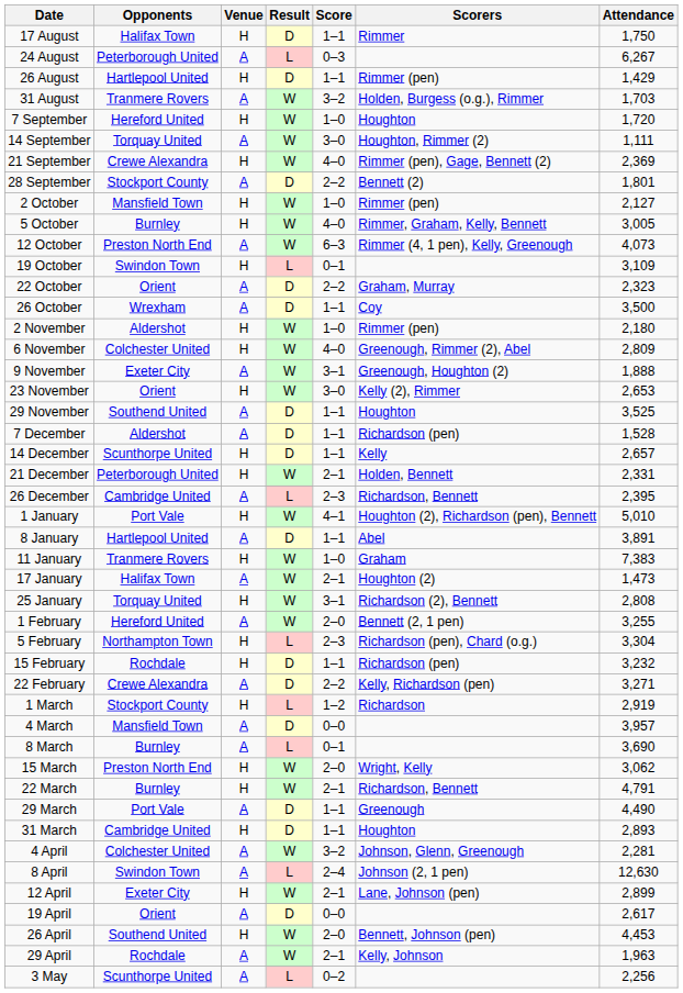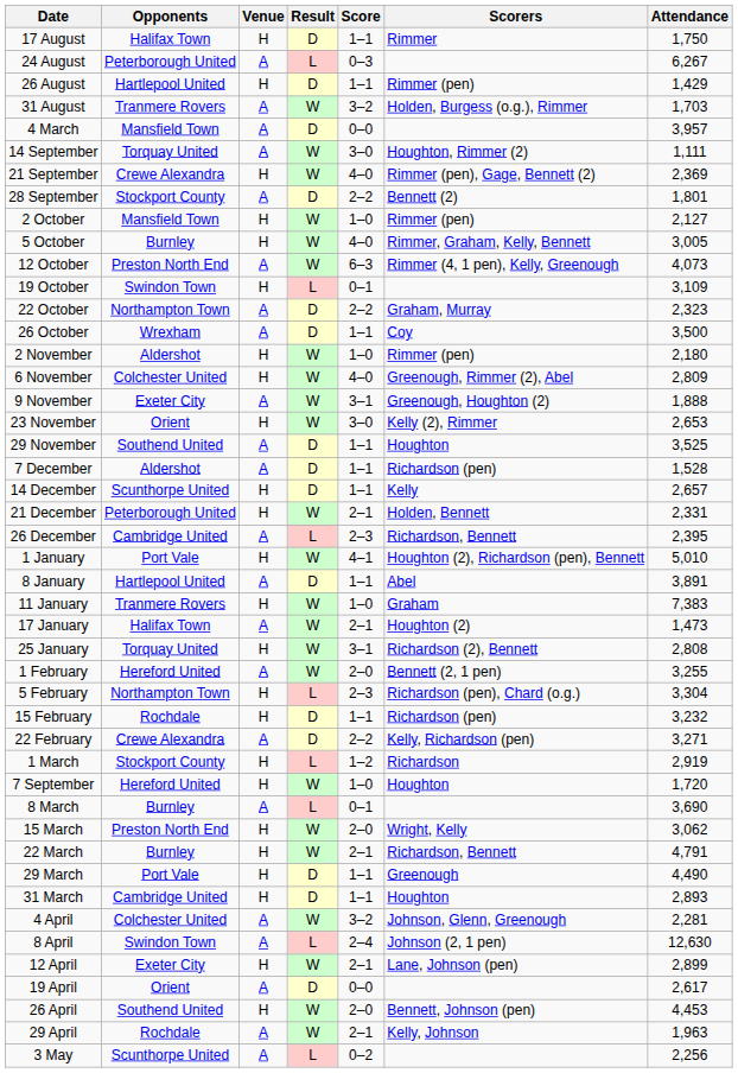 <table class="wikitable" style="text-align:center">
 <tr>
 <th>Date</th>
 <th>Opponents</th>
 <th>Venue</th>
 <th>Result</th>
 <th>Score</th>
 <th>Scorers</th>
 <th>Attendance</th>
 </tr>
 <tr>
 <td>17 August</td>
 <td><a href='#'>Halifax Town</a></td>
 <td>H</td>
 <td style="background-color:#FFFFCC">D</td>
 <td>1–1</td>
 <td align="left"><a href='#'>Rimmer</a></td>
 <td>1,750</td>
 </tr>
 <tr>
 <td>24 August</td>
 <td><a href='#'>Peterborough United</a></td>
 <td><a href='#'>A</a></td>
 <td style="background-color:#FFCCCC">L</td>
 <td>0–3</td>
 <td align="left"></td>
 <td>6,267</td>
 </tr>
 <tr>
 <td>26 August</td>
 <td><a href='#'>Hartlepool United</a></td>
 <td>H</td>
 <td style="background-color:#FFFFCC">D</td>
 <td>1–1</td>
 <td align="left"><a href='#'>Rimmer</a> (pen)</td>
 <td>1,429</td>
 </tr>
 <tr>
 <td>31 August</td>
 <td><a href='#'>Tranmere Rovers</a></td>
 <td><a href='#'>A</a></td>
 <td style="background-color:#CCFFCC">W</td>
 <td>3–2</td>
 <td align="left"><a href='#'>Holden</a>, <a href='#'>Burgess</a> (o.g.), <a href='#'>Rimmer</a></td>
 <td>1,703</td>
 </tr>
 <tr>
-<td>7 September</td>
-<td><a href='#'>Hereford United</a></td>
-<td>H</td>
-<td style="background-color:#CCFFCC">W</td>
-<td>1–0</td>
-<td align="left"><a href='#'>Houghton</a></td>
-<td>1,720</td>
+<td>4 March</td>
+<td><a href='#'>Mansfield Town</a></td>
+<td><a href='#'>A</a></td>
+<td style="background-color:#FFFFCC">D</td>
+<td>0–0</td>
+<td align="left"></td>
+<td>3,957</td>
 </tr>
 <tr>
 <td>14 September</td>
 <td><a href='#'>Torquay United</a></td>
 <td><a href='#'>A</a></td>
 <td style="background-color:#CCFFCC">W</td>
 <td>3–0</td>
 <td align="left"><a href='#'>Houghton</a>, <a href='#'>Rimmer</a> (2)</td>
 <td>1,111</td>
 </tr>
 <tr>
 <td>21 September</td>
 <td><a href='#'>Crewe Alexandra</a></td>
 <td>H</td>
 <td style="background-color:#CCFFCC">W</td>
 <td>4–0</td>
 <td align="left"><a href='#'>Rimmer</a> (pen), <a href='#'>Gage</a>, <a href='#'>Bennett</a> (2)</td>
 <td>2,369</td>
 </tr>
 <tr>
 <td>28 September</td>
 <td><a href='#'>Stockport County</a></td>
 <td><a href='#'>A</a></td>
 <td style="background-color:#FFFFCC">D</td>
 <td>2–2</td>
 <td align="left"><a href='#'>Bennett</a> (2)</td>
 <td>1,801</td>
 </tr>
 <tr>
 <td>2 October</td>
 <td><a href='#'>Mansfield Town</a></td>
 <td>H</td>
 <td style="background-color:#CCFFCC">W</td>
 <td>1–0</td>
 <td align="left"><a href='#'>Rimmer</a> (pen)</td>
 <td>2,127</td>
 </tr>
 <tr>
 <td>5 October</td>
 <td><a href='#'>Burnley</a></td>
 <td>H</td>
 <td style="background-color:#CCFFCC">W</td>
 <td>4–0</td>
 <td align="left"><a href='#'>Rimmer</a>, <a href='#'>Graham</a>, <a href='#'>Kelly</a>, <a href='#'>Bennett</a></td>
 <td>3,005</td>
 </tr>
 <tr>
 <td>12 October</td>
 <td><a href='#'>Preston North End</a></td>
 <td><a href='#'>A</a></td>
 <td style="background-color:#CCFFCC">W</td>
 <td>6–3</td>
 <td align="left"><a href='#'>Rimmer</a> (4, 1 pen), <a href='#'>Kelly</a>, <a href='#'>Greenough</a></td>
 <td>4,073</td>
 </tr>
 <tr>
 <td>19 October</td>
 <td><a href='#'>Swindon Town</a></td>
 <td>H</td>
 <td style="background-color:#FFCCCC">L</td>
 <td>0–1</td>
 <td align="left"></td>
 <td>3,109</td>
 </tr>
 <tr>
 <td>22 October</td>
-<td><a href='#'>Orient</a></td>
+<td><a href='#'>Northampton Town</a></td>
 <td><a href='#'>A</a></td>
 <td style="background-color:#FFFFCC">D</td>
 <td>2–2</td>
 <td align="left"><a href='#'>Graham</a>, <a href='#'>Murray</a></td>
 <td>2,323</td>
 </tr>
 <tr>
 <td>26 October</td>
 <td><a href='#'>Wrexham</a></td>
 <td><a href='#'>A</a></td>
 <td style="background-color:#FFFFCC">D</td>
 <td>1–1</td>
 <td align="left"><a href='#'>Coy</a></td>
 <td>3,500</td>
 </tr>
 <tr>
 <td>2 November</td>
 <td><a href='#'>Aldershot</a></td>
 <td>H</td>
 <td style="background-color:#CCFFCC">W</td>
 <td>1–0</td>
 <td align="left"><a href='#'>Rimmer</a> (pen)</td>
 <td>2,180</td>
 </tr>
 <tr>
 <td>6 November</td>
 <td><a href='#'>Colchester United</a></td>
 <td>H</td>
 <td style="background-color:#CCFFCC">W</td>
 <td>4–0</td>
 <td align="left"><a href='#'>Greenough</a>, <a href='#'>Rimmer</a> (2), <a href='#'>Abel</a></td>
 <td>2,809</td>
 </tr>
 <tr>
 <td>9 November</td>
 <td><a href='#'>Exeter City</a></td>
 <td><a href='#'>A</a></td>
 <td style="background-color:#CCFFCC">W</td>
 <td>3–1</td>
 <td align="left"><a href='#'>Greenough</a>, <a href='#'>Houghton</a> (2)</td>
 <td>1,888</td>
 </tr>
 <tr>
 <td>23 November</td>
 <td><a href='#'>Orient</a></td>
 <td>H</td>
 <td style="background-color:#CCFFCC">W</td>
 <td>3–0</td>
 <td align="left"><a href='#'>Kelly</a> (2), <a href='#'>Rimmer</a></td>
 <td>2,653</td>
 </tr>
 <tr>
 <td>29 November</td>
 <td><a href='#'>Southend United</a></td>
 <td><a href='#'>A</a></td>
 <td style="background-color:#FFFFCC">D</td>
 <td>1–1</td>
 <td align="left"><a href='#'>Houghton</a></td>
 <td>3,525</td>
 </tr>
 <tr>
 <td>7 December</td>
 <td><a href='#'>Aldershot</a></td>
 <td><a href='#'>A</a></td>
 <td style="background-color:#FFFFCC">D</td>
 <td>1–1</td>
 <td align="left"><a href='#'>Richardson</a> (pen)</td>
 <td>1,528</td>
 </tr>
 <tr>
 <td>14 December</td>
 <td><a href='#'>Scunthorpe United</a></td>
 <td>H</td>
 <td style="background-color:#FFFFCC">D</td>
 <td>1–1</td>
 <td align="left"><a href='#'>Kelly</a></td>
 <td>2,657</td>
 </tr>
 <tr>
 <td>21 December</td>
 <td><a href='#'>Peterborough United</a></td>
 <td>H</td>
 <td style="background-color:#CCFFCC">W</td>
 <td>2–1</td>
 <td align="left"><a href='#'>Holden</a>, <a href='#'>Bennett</a></td>
 <td>2,331</td>
 </tr>
 <tr>
 <td>26 December</td>
 <td><a href='#'>Cambridge United</a></td>
 <td><a href='#'>A</a></td>
 <td style="background-color:#FFCCCC">L</td>
 <td>2–3</td>
 <td align="left"><a href='#'>Richardson</a>, <a href='#'>Bennett</a></td>
 <td>2,395</td>
 </tr>
 <tr>
 <td>1 January</td>
 <td><a href='#'>Port Vale</a></td>
 <td>H</td>
 <td style="background-color:#CCFFCC">W</td>
 <td>4–1</td>
 <td align="left"><a href='#'>Houghton</a> (2), <a href='#'>Richardson</a> (pen), <a href='#'>Bennett</a></td>
 <td>5,010</td>
 </tr>
 <tr>
 <td>8 January</td>
 <td><a href='#'>Hartlepool United</a></td>
 <td><a href='#'>A</a></td>
 <td style="background-color:#FFFFCC">D</td>
 <td>1–1</td>
 <td align="left"><a href='#'>Abel</a></td>
 <td>3,891</td>
 </tr>
 <tr>
 <td>11 January</td>
 <td><a href='#'>Tranmere Rovers</a></td>
 <td>H</td>
 <td style="background-color:#CCFFCC">W</td>
 <td>1–0</td>
 <td align="left"><a href='#'>Graham</a></td>
 <td>7,383</td>
 </tr>
 <tr>
 <td>17 January</td>
 <td><a href='#'>Halifax Town</a></td>
 <td><a href='#'>A</a></td>
 <td style="background-color:#CCFFCC">W</td>
 <td>2–1</td>
 <td align="left"><a href='#'>Houghton</a> (2)</td>
 <td>1,473</td>
 </tr>
 <tr>
 <td>25 January</td>
 <td><a href='#'>Torquay United</a></td>
 <td>H</td>
 <td style="background-color:#CCFFCC">W</td>
 <td>3–1</td>
 <td align="left"><a href='#'>Richardson</a> (2), <a href='#'>Bennett</a></td>
 <td>2,808</td>
 </tr>
 <tr>
 <td>1 February</td>
 <td><a href='#'>Hereford United</a></td>
 <td><a href='#'>A</a></td>
 <td style="background-color:#CCFFCC">W</td>
 <td>2–0</td>
 <td align="left"><a href='#'>Bennett</a> (2, 1 pen)</td>
 <td>3,255</td>
 </tr>
 <tr>
 <td>5 February</td>
 <td><a href='#'>Northampton Town</a></td>
 <td>H</td>
 <td style="background-color:#FFCCCC">L</td>
 <td>2–3</td>
 <td align="left"><a href='#'>Richardson</a> (pen), <a href='#'>Chard</a> (o.g.)</td>
 <td>3,304</td>
 </tr>
 <tr>
 <td>15 February</td>
 <td><a href='#'>Rochdale</a></td>
 <td>H</td>
 <td style="background-color:#FFFFCC">D</td>
 <td>1–1</td>
 <td align="left"><a href='#'>Richardson</a> (pen)</td>
 <td>3,232</td>
 </tr>
 <tr>
 <td>22 February</td>
 <td><a href='#'>Crewe Alexandra</a></td>
 <td><a href='#'>A</a></td>
 <td style="background-color:#FFFFCC">D</td>
 <td>2–2</td>
 <td align="left"><a href='#'>Kelly</a>, <a href='#'>Richardson</a> (pen)</td>
 <td>3,271</td>
 </tr>
 <tr>
 <td>1 March</td>
 <td><a href='#'>Stockport County</a></td>
 <td>H</td>
 <td style="background-color:#FFCCCC">L</td>
 <td>1–2</td>
 <td align="left"><a href='#'>Richardson</a></td>
 <td>2,919</td>
 </tr>
 <tr>
-<td>4 March</td>
-<td><a href='#'>Mansfield Town</a></td>
-<td><a href='#'>A</a></td>
-<td style="background-color:#FFFFCC">D</td>
-<td>0–0</td>
-<td align="left"></td>
-<td>3,957</td>
+<td>7 September</td>
+<td><a href='#'>Hereford United</a></td>
+<td>H</td>
+<td style="background-color:#CCFFCC">W</td>
+<td>1–0</td>
+<td align="left"><a href='#'>Houghton</a></td>
+<td>1,720</td>
 </tr>
 <tr>
 <td>8 March</td>
 <td><a href='#'>Burnley</a></td>
 <td><a href='#'>A</a></td>
 <td style="background-color:#FFCCCC">L</td>
 <td>0–1</td>
 <td align="left"></td>
 <td>3,690</td>
 </tr>
 <tr>
 <td>15 March</td>
 <td><a href='#'>Preston North End</a></td>
 <td>H</td>
 <td style="background-color:#CCFFCC">W</td>
 <td>2–0</td>
 <td align="left"><a href='#'>Wright</a>, <a href='#'>Kelly</a></td>
 <td>3,062</td>
 </tr>
 <tr>
 <td>22 March</td>
 <td><a href='#'>Burnley</a></td>
 <td>H</td>
 <td style="background-color:#CCFFCC">W</td>
 <td>2–1</td>
 <td align="left"><a href='#'>Richardson</a>, <a href='#'>Bennett</a></td>
 <td>4,791</td>
 </tr>
 <tr>
 <td>29 March</td>
 <td><a href='#'>Port Vale</a></td>
-<td><a href='#'>A</a></td>
+<td>H</td>
 <td style="background-color:#FFFFCC">D</td>
 <td>1–1</td>
 <td align="left"><a href='#'>Greenough</a></td>
 <td>4,490</td>
 </tr>
 <tr>
 <td>31 March</td>
 <td><a href='#'>Cambridge United</a></td>
 <td>H</td>
 <td style="background-color:#FFFFCC">D</td>
 <td>1–1</td>
 <td align="left"><a href='#'>Houghton</a></td>
 <td>2,893</td>
 </tr>
 <tr>
 <td>4 April</td>
 <td><a href='#'>Colchester United</a></td>
 <td><a href='#'>A</a></td>
 <td style="background-color:#CCFFCC">W</td>
 <td>3–2</td>
 <td align="left"><a href='#'>Johnson</a>, <a href='#'>Glenn</a>, <a href='#'>Greenough</a></td>
 <td>2,281</td>
 </tr>
 <tr>
 <td>8 April</td>
 <td><a href='#'>Swindon Town</a></td>
 <td><a href='#'>A</a></td>
 <td style="background-color:#FFCCCC">L</td>
 <td>2–4</td>
 <td align="left"><a href='#'>Johnson</a> (2, 1 pen)</td>
 <td>12,630</td>
 </tr>
 <tr>
 <td>12 April</td>
 <td><a href='#'>Exeter City</a></td>
 <td>H</td>
 <td style="background-color:#CCFFCC">W</td>
 <td>2–1</td>
 <td align="left"><a href='#'>Lane</a>, <a href='#'>Johnson</a> (pen)</td>
 <td>2,899</td>
 </tr>
 <tr>
 <td>19 April</td>
 <td><a href='#'>Orient</a></td>
 <td><a href='#'>A</a></td>
 <td style="background-color:#FFFFCC">D</td>
 <td>0–0</td>
 <td align="left"></td>
 <td>2,617</td>
 </tr>
 <tr>
 <td>26 April</td>
 <td><a href='#'>Southend United</a></td>
 <td>H</td>
 <td style="background-color:#CCFFCC">W</td>
 <td>2–0</td>
 <td align="left"><a href='#'>Bennett</a>, <a href='#'>Johnson</a> (pen)</td>
 <td>4,453</td>
 </tr>
 <tr>
 <td>29 April</td>
 <td><a href='#'>Rochdale</a></td>
 <td><a href='#'>A</a></td>
 <td style="background-color:#CCFFCC">W</td>
 <td>2–1</td>
 <td align="left"><a href='#'>Kelly</a>, <a href='#'>Johnson</a></td>
 <td>1,963</td>
 </tr>
 <tr>
 <td>3 May</td>
 <td><a href='#'>Scunthorpe United</a></td>
 <td><a href='#'>A</a></td>
 <td style="background-color:#FFCCCC">L</td>
 <td>0–2</td>
 <td align="left"></td>
 <td>2,256</td>
 </tr>
 </table>
